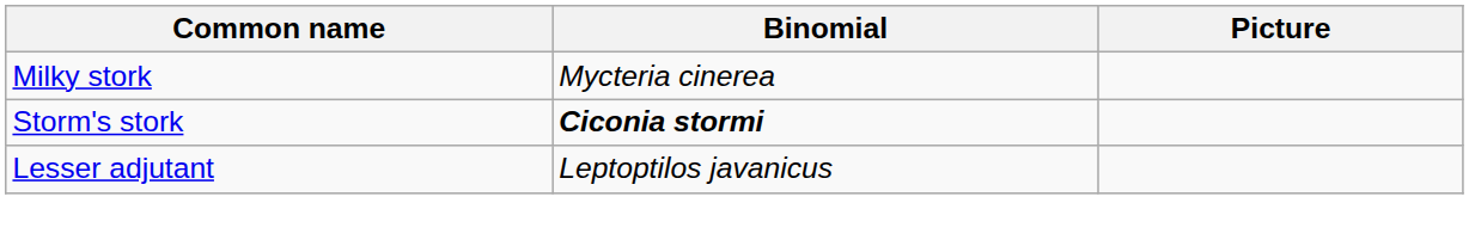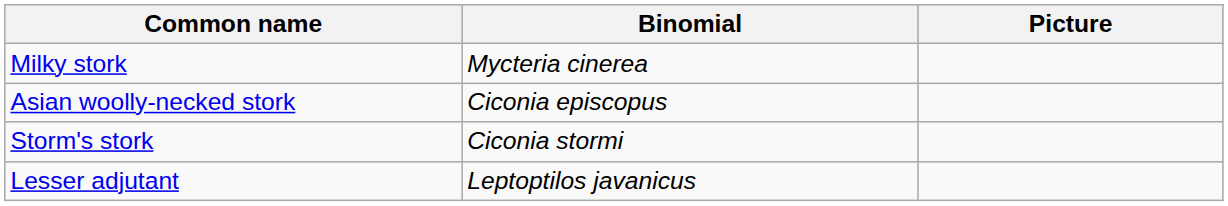 <table width=50% class="wikitable">
 <tr>
 <th width=30%>Common name</th>
 <th width=30%>Binomial</th>
 <th width=20%>Picture</th>
 </tr>
 <tr>
 <td><a href='#'>Milky stork</a></td>
 <td><em>Mycteria cinerea</em></td>
 <td></td>
 </tr>
 <tr>
+<td><a href='#'>Asian woolly-necked stork</a></td>
+<td><em>Ciconia episcopus</em></td>
+<td></td>
+</tr>
+<tr>
 <td><a href='#'>Storm's stork</a></td>
-<td><strong><em>Ciconia stormi</em></strong></td>
+<td><em>Ciconia stormi</em></td>
 <td></td>
 </tr>
 <tr>
 <td><a href='#'>Lesser adjutant</a></td>
 <td><em>Leptoptilos javanicus</em></td>
 <td></td>
 </tr>
 </table>
